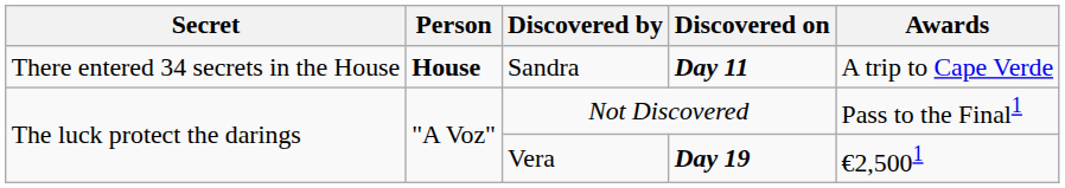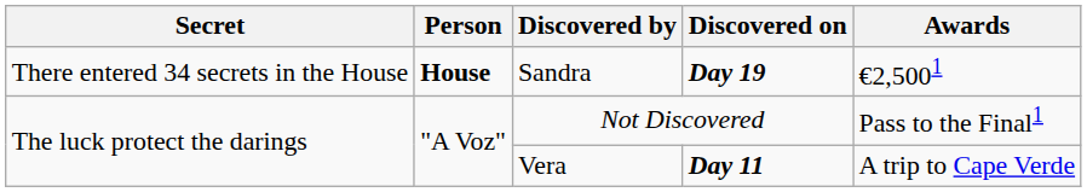 <table class="wikitable">
 <tr>
 <th>Secret</th>
 <th>Person</th>
 <th>Discovered by</th>
 <th>Discovered on</th>
 <th>Awards</th>
 </tr>
 <tr>
 <td>There entered 34 secrets in the House</td>
 <td><strong>House</strong></td>
 <td>Sandra</td>
-<td><strong><em>Day 11</em></strong></td>
-<td>A trip to <a href='#'>Cape Verde</a></td>
+<td><strong><em>Day 19</em></strong></td>
+<td>€2,500<sup><a href='#'>1</a></sup></td>
 </tr>
 <tr>
 <td rowspan=2>The luck protect the darings</td>
 <td rowspan=2>"A Voz"</td>
 <td align=center colspan=2><em>Not Discovered</em></td>
 <td>Pass to the Final<sup><a href='#'>1</a></sup></td>
 </tr>
 <tr>
 <td>Vera</td>
-<td><strong><em>Day 19</em></strong></td>
-<td>€2,500<sup><a href='#'>1</a></sup></td>
+<td><strong><em>Day 11</em></strong></td>
+<td>A trip to <a href='#'>Cape Verde</a></td>
 </tr>
 </table>
